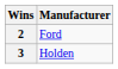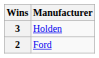 <table class="wikitable" style="font-size: 95%;">
 <tr>
 <th>Wins</th>
 <th>Manufacturer</th>
 </tr>
 <tr>
+<th>3</th>
+<td><a href='#'>Holden</a></td>
+</tr>
+<tr>
 <th>2</th>
 <td><a href='#'>Ford</a></td>
 </tr>
-<tr>
-<th>3</th>
-<td><a href='#'>Holden</a></td>
-</tr>
 </table>
